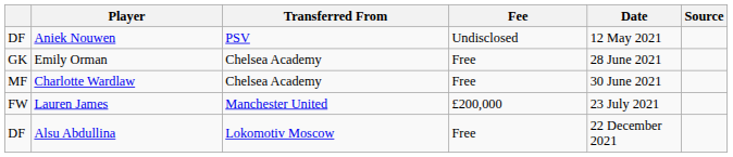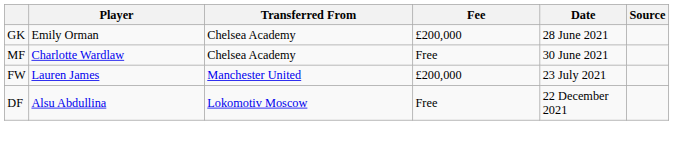 <table class="wikitable plainrowheaders sortable" style="font-size:95%">
 <tr>
 <th></th>
 <th scope="col" style="width:210px;">Player</th>
 <th scope="col" style="width:250px;">Transferred From</th>
 <th scope="col" style="width:150px;">Fee</th>
 <th scope="col" style="width:100px;">Date</th>
 <th>Source</th>
 </tr>
 <tr>
-<td>DF</td>
-<td> <a href='#'>Aniek Nouwen</a></td>
-<td> <a href='#'>PSV</a></td>
-<td>Undisclosed</td>
-<td>12 May 2021</td>
-<td></td>
-</tr>
-<tr>
 <td>GK</td>
 <td> Emily Orman</td>
 <td> Chelsea Academy</td>
-<td>Free</td>
+<td>£200,000</td>
 <td>28 June 2021</td>
 <td></td>
 </tr>
 <tr>
 <td>MF</td>
 <td> <a href='#'>Charlotte Wardlaw</a></td>
 <td> Chelsea Academy</td>
 <td>Free</td>
 <td>30 June 2021</td>
 <td></td>
 </tr>
 <tr>
 <td>FW</td>
 <td> <a href='#'>Lauren James</a></td>
 <td> <a href='#'>Manchester United</a></td>
 <td>£200,000</td>
 <td>23 July 2021</td>
 <td></td>
 </tr>
 <tr>
 <td>DF</td>
 <td> <a href='#'>Alsu Abdullina</a></td>
 <td> <a href='#'>Lokomotiv Moscow</a></td>
 <td>Free</td>
 <td>22 December 2021</td>
 <td></td>
 </tr>
 </table>
